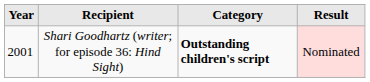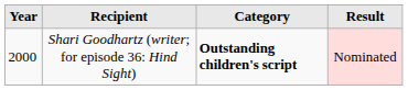 <table class="wikitable plainrowheaders" style="width:65%; font-size:90%;">
 <tr>
 <th style="width:5%; background:#E8E8E8;">Year</th>
 <th style="width:35%; background:#E8E8E8;">Recipient</th>
 <th style="width:30%; background:#E8E8E8;">Category</th>
 <th style="width:10%; background:#E8E8E8;">Result</th>
 </tr>
 <tr>
-<td>2001</td>
+<td>2000</td>
 <td align="center"><em>Shari Goodhartz</em> (<em>writer</em>; for episode 36: <em>Hind Sight</em>)</td>
 <td><strong>Outstanding children's script</strong></td>
 <td style="background: #ffdddd" align="center" class="table-yes2">Nominated</td>
 </tr>
 </table>
